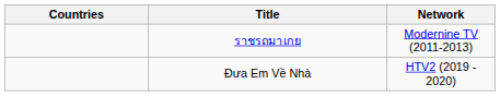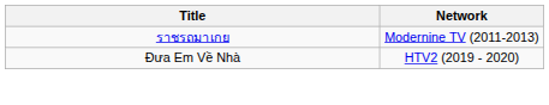 <table class="wikitable" style="text-align:center; font-size:95%; line-height:18px; width:50%;">
 <tr>
-<th width="15%">Countries</th>
 <th width="25%">Title</th>
 <th width="10%">Network</th>
 </tr>
 <tr>
-<td align="left"><strong></strong></td>
 <td><a href='#'>ราชรถมาเกย</a></td>
 <td><a href='#'>Modernine TV</a> (2011-2013)</td>
 </tr>
 <tr>
-<td align="left"><strong></strong></td>
 <td>Đưa Em Về Nhà</td>
 <td><a href='#'>HTV2</a> (2019 - 2020)</td>
 </tr>
 </table>
